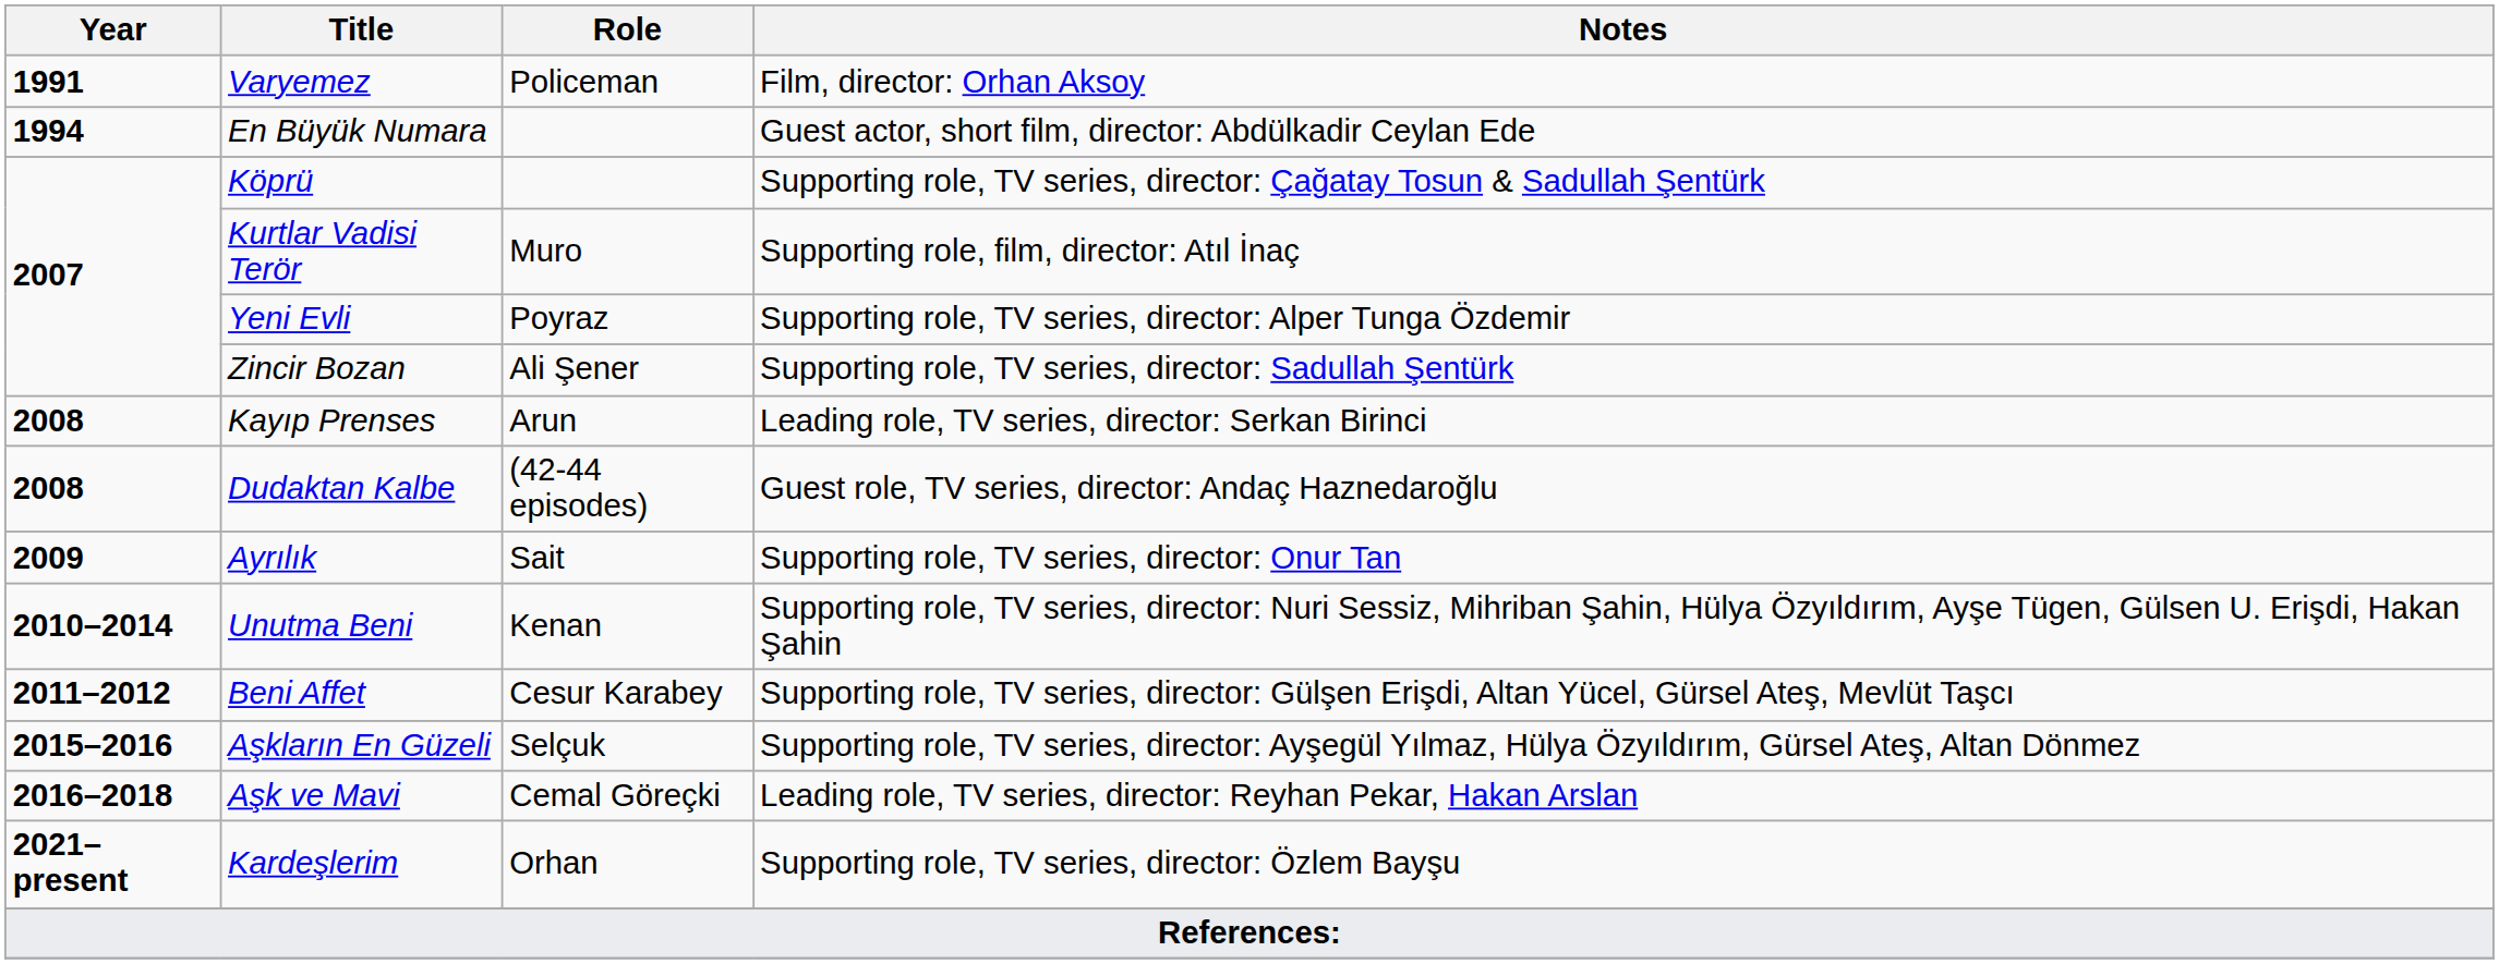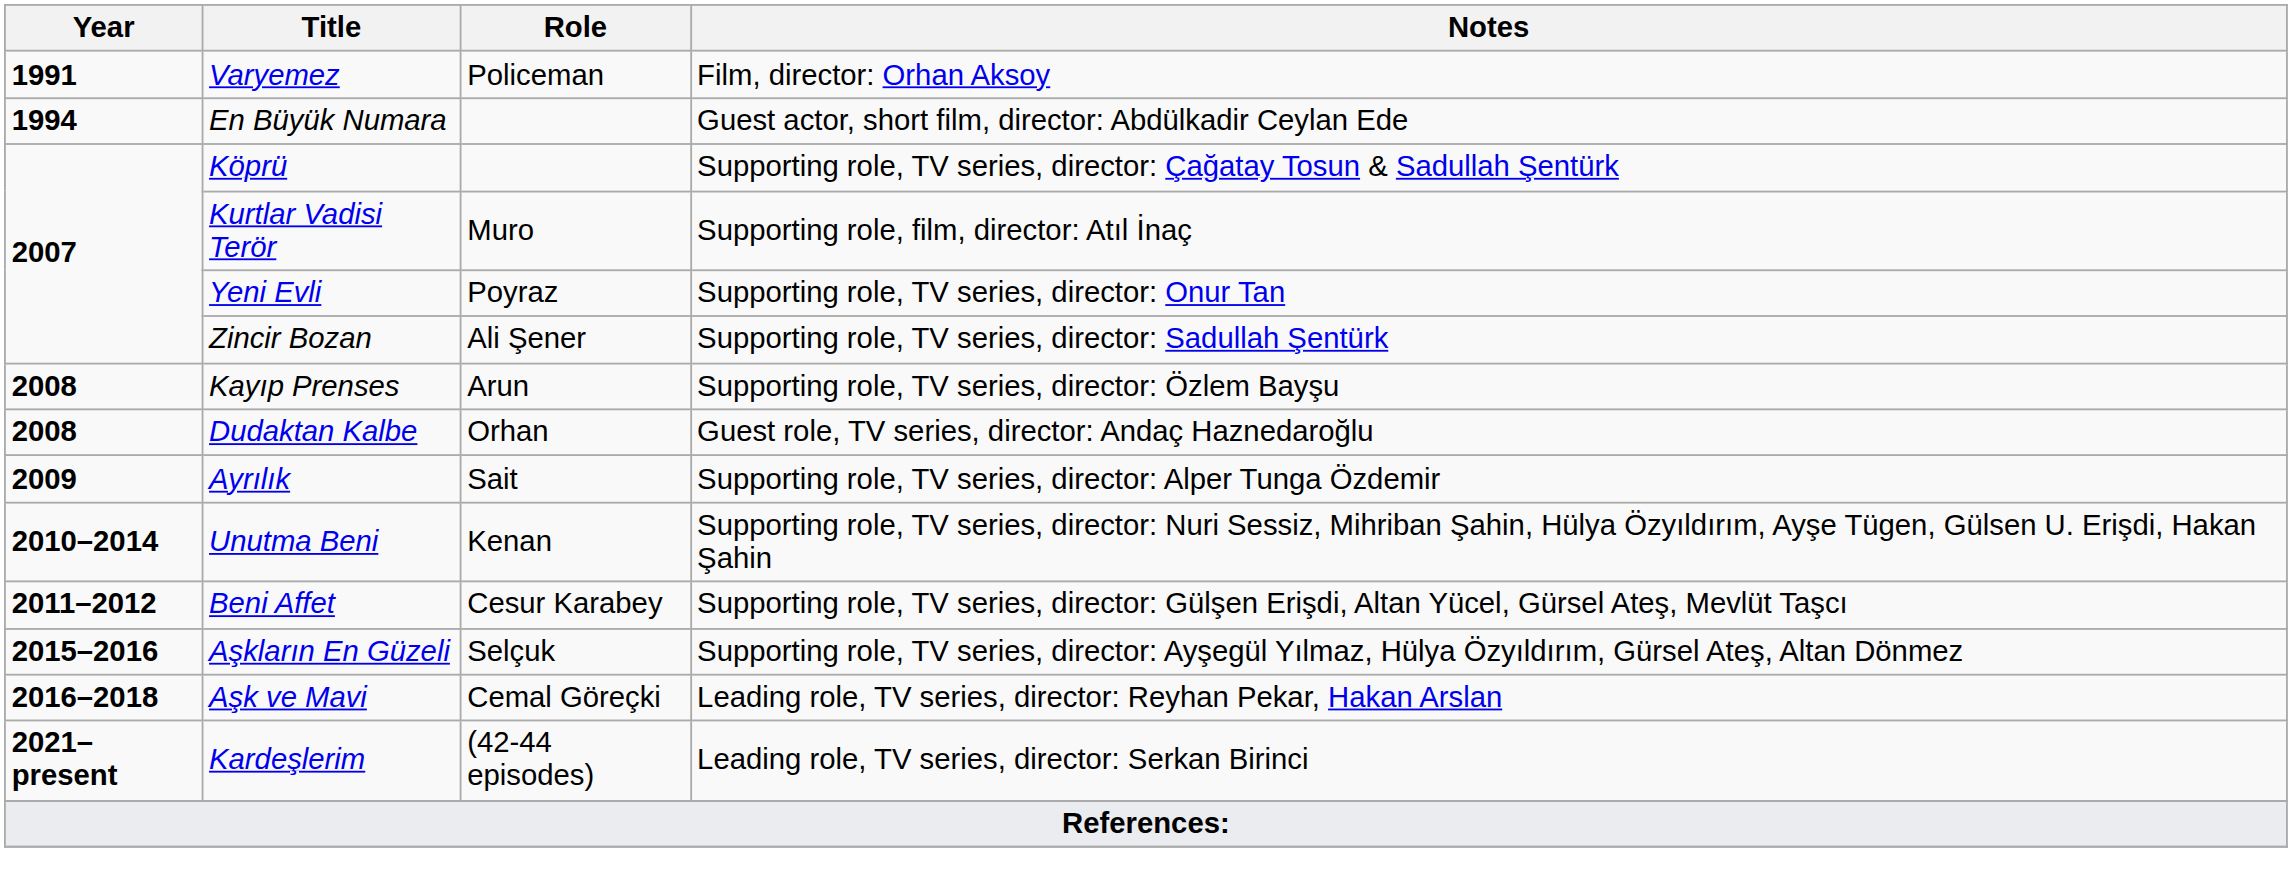 <table class="wikitable">
 <tr>
 <th>Year</th>
 <th>Title</th>
 <th>Role</th>
 <th>Notes</th>
 </tr>
 <tr>
 <td><strong>1991</strong></td>
 <td><em><a href='#'>Varyemez</a></em></td>
 <td>Policeman</td>
 <td>Film, director: <a href='#'>Orhan Aksoy</a></td>
 </tr>
 <tr>
 <td><strong>1994</strong></td>
 <td><em>En Büyük Numara</em></td>
 <td></td>
 <td>Guest actor, short film, director: Abdülkadir Ceylan Ede</td>
 </tr>
 <tr>
 <td rowspan="4"><strong>2007</strong></td>
 <td><em><a href='#'>Köprü</a></em></td>
 <td></td>
 <td>Supporting role, TV series, director: <a href='#'>Çağatay Tosun</a> & <a href='#'>Sadullah Şentürk</a></td>
 </tr>
 <tr>
 <td><em><a href='#'>Kurtlar Vadisi Terör</a></em></td>
 <td>Muro</td>
 <td>Supporting role, film, director: Atıl İnaç</td>
 </tr>
 <tr>
 <td><em><a href='#'>Yeni Evli</a></em></td>
 <td>Poyraz</td>
-<td>Supporting role, TV series, director: Alper Tunga Özdemir</td>
+<td>Supporting role, TV series, director: <a href='#'>Onur Tan</a></td>
 </tr>
 <tr>
 <td><em>Zincir Bozan</em></td>
 <td>Ali Şener</td>
 <td>Supporting role, TV series, director: <a href='#'>Sadullah Şentürk</a></td>
 </tr>
 <tr>
 <td><strong>2008</strong></td>
 <td><em>Kayıp Prenses</em></td>
 <td>Arun</td>
-<td>Leading role, TV series, director: Serkan Birinci</td>
+<td>Supporting role, TV series, director: Özlem Bayşu</td>
 </tr>
 <tr>
 <td><strong>2008</strong></td>
 <td><em><a href='#'>Dudaktan Kalbe</a></em></td>
-<td>(42-44 episodes)</td>
+<td>Orhan</td>
 <td>Guest role, TV series, director: Andaç Haznedaroğlu</td>
 </tr>
 <tr>
 <td><strong>2009</strong></td>
 <td><em><a href='#'>Ayrılık</a></em></td>
 <td>Sait</td>
-<td>Supporting role, TV series, director: <a href='#'>Onur Tan</a></td>
+<td>Supporting role, TV series, director: Alper Tunga Özdemir</td>
 </tr>
 <tr>
 <td><strong>2010–2014</strong></td>
 <td><em><a href='#'>Unutma Beni</a></em></td>
 <td>Kenan</td>
 <td>Supporting role, TV series, director: Nuri Sessiz, Mihriban Şahin, Hülya Özyıldırım, Ayşe Tügen, Gülsen U. Erişdi, Hakan Şahin</td>
 </tr>
 <tr>
 <td><strong>2011–2012</strong></td>
 <td><em><a href='#'>Beni Affet</a></em></td>
 <td>Cesur Karabey</td>
 <td>Supporting role, TV series, director: Gülşen Erişdi, Altan Yücel, Gürsel Ateş, Mevlüt Taşcı</td>
 </tr>
 <tr>
 <td><strong>2015–2016</strong></td>
 <td><em><a href='#'>Aşkların En Güzeli</a></em></td>
 <td>Selçuk</td>
 <td>Supporting role, TV series, director: Ayşegül Yılmaz, Hülya Özyıldırım, Gürsel Ateş, Altan Dönmez</td>
 </tr>
 <tr>
 <td><strong>2016–2018</strong></td>
 <td><em><a href='#'>Aşk ve Mavi</a></em></td>
 <td>Cemal Göreçki</td>
 <td>Leading role, TV series, director: Reyhan Pekar, <a href='#'>Hakan Arslan</a></td>
 </tr>
 <tr>
 <td><strong>2021–present</strong></td>
 <td><em><a href='#'>Kardeşlerim</a></em></td>
-<td>Orhan</td>
-<td>Supporting role, TV series, director: Özlem Bayşu</td>
+<td>(42-44 episodes)</td>
+<td>Leading role, TV series, director: Serkan Birinci</td>
 </tr>
 <tr>
 </tr>
 <tr class="sortbottom">
 <td colspan="8" style="background-color:#EAECF0;text-align:center"><strong>References:</strong></td>
 </tr>
 <tr>
 </tr>
 </table>
